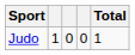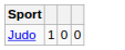 <table class="wikitable sortable">
 <tr>
 <th>Sport</th>
 <th></th>
 <th></th>
 <th></th>
-<th>Total</th>
 </tr>
 <tr>
 <td><a href='#'>Judo</a></td>
 <td>1</td>
 <td>0</td>
 <td>0</td>
-<td>1</td>
 </tr>
 </table>
